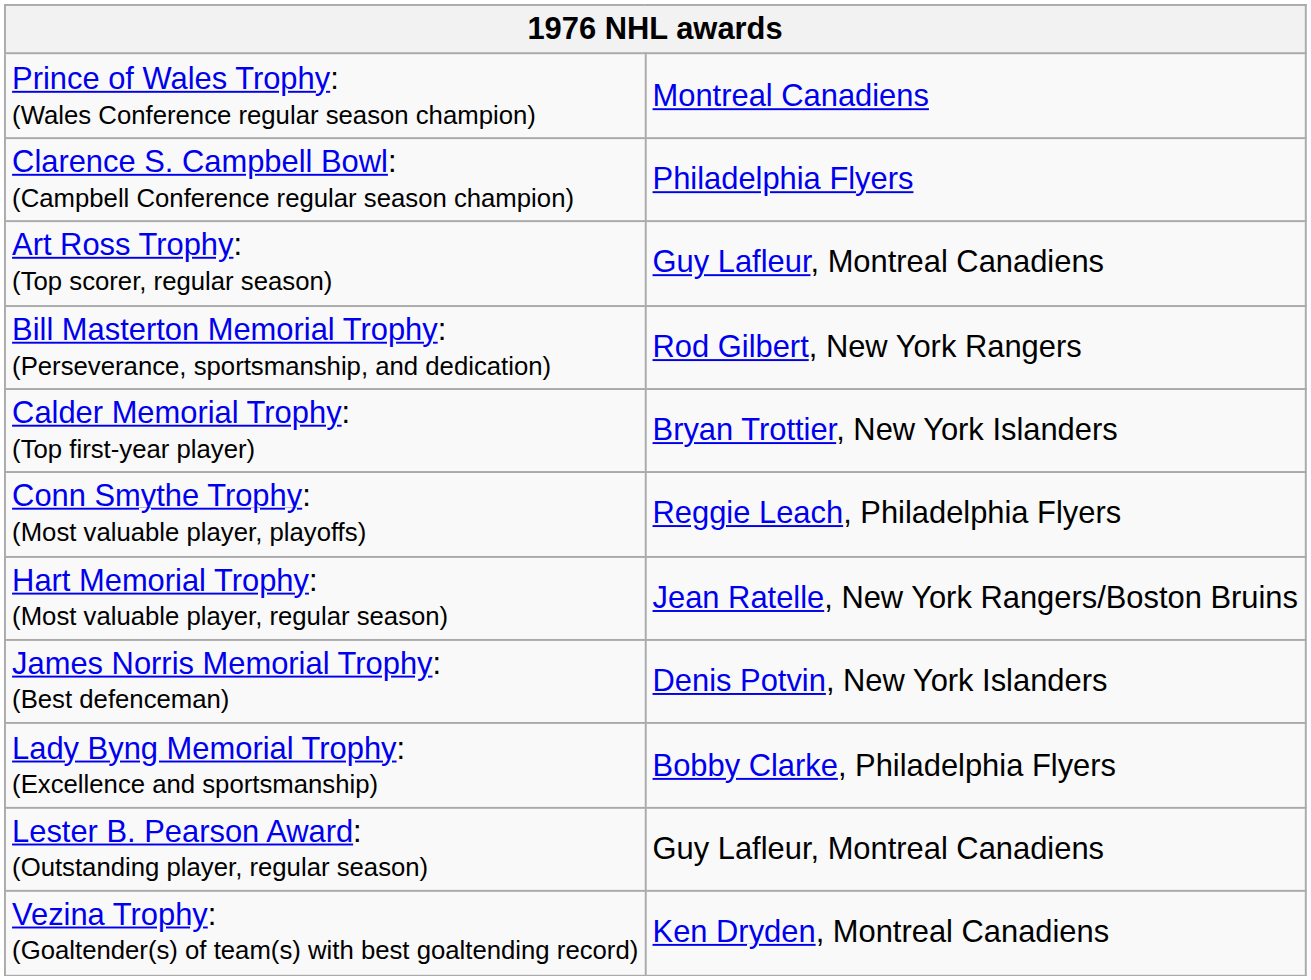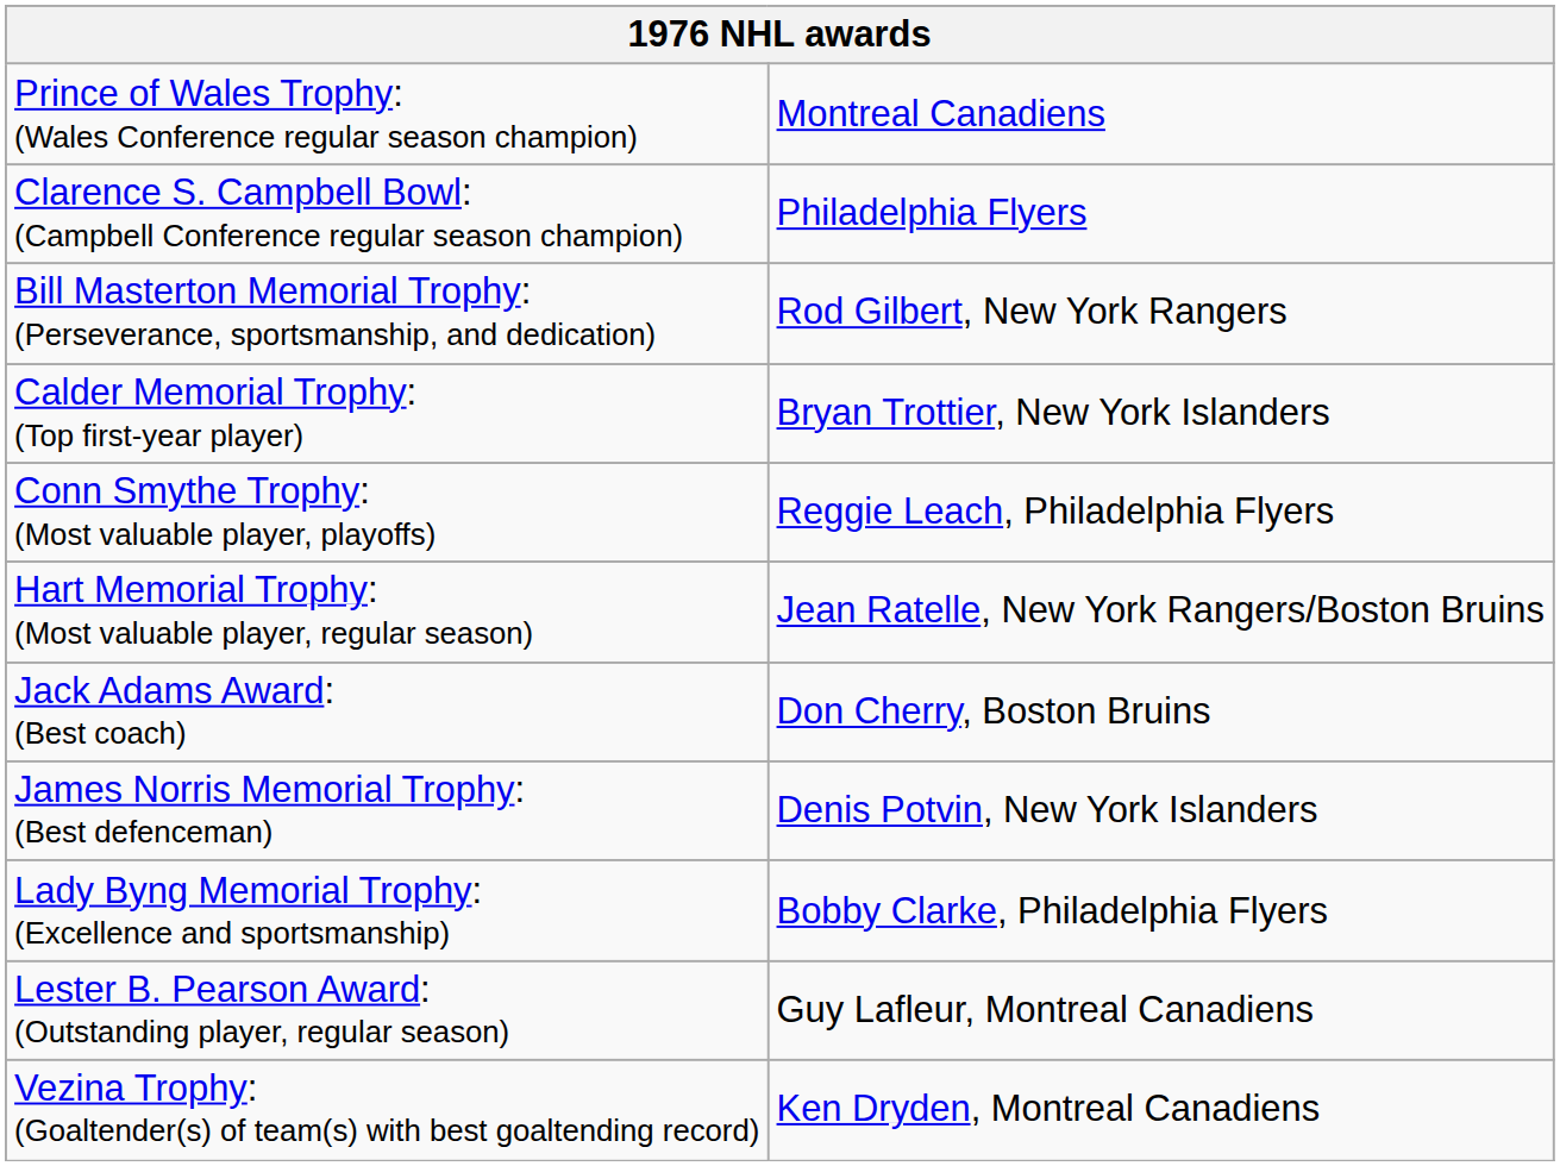 <table class="wikitable">
 <tr>
 <th bgcolor="#DDDDDD" colspan="2">1976 NHL awards</th>
 </tr>
 <tr>
 <td><a href='#'>Prince of Wales Trophy</a>:<br><small>(Wales Conference regular season champion)</small></td>
 <td><a href='#'>Montreal Canadiens</a></td>
 </tr>
 <tr>
 <td><a href='#'>Clarence S. Campbell Bowl</a>:<br><small>(Campbell Conference regular season champion)</small></td>
 <td><a href='#'>Philadelphia Flyers</a></td>
-</tr>
-<tr>
-<td><a href='#'>Art Ross Trophy</a>:<br><small>(Top scorer, regular season)</small></td>
-<td><a href='#'>Guy Lafleur</a>, Montreal Canadiens</td>
 </tr>
 <tr>
 <td><a href='#'>Bill Masterton Memorial Trophy</a>:<br><small>(Perseverance, sportsmanship, and dedication)</small></td>
 <td><a href='#'>Rod Gilbert</a>, New York Rangers</td>
 </tr>
 <tr>
 <td><a href='#'>Calder Memorial Trophy</a>:<br><small>(Top first-year player)</small></td>
 <td><a href='#'>Bryan Trottier</a>, New York Islanders</td>
 </tr>
 <tr>
 <td><a href='#'>Conn Smythe Trophy</a>:<br><small>(Most valuable player, playoffs)</small></td>
 <td><a href='#'>Reggie Leach</a>, Philadelphia Flyers</td>
 </tr>
 <tr>
 <td><a href='#'>Hart Memorial Trophy</a>:<br><small>(Most valuable player, regular season)</small></td>
 <td><a href='#'>Jean Ratelle</a>, New York Rangers/Boston Bruins</td>
 </tr>
 <tr>
+<td><a href='#'>Jack Adams Award</a>:<br><small>(Best coach)</small></td>
+<td><a href='#'>Don Cherry</a>, Boston Bruins</td>
+</tr>
+<tr>
 <td><a href='#'>James Norris Memorial Trophy</a>:<br><small>(Best defenceman)</small></td>
 <td><a href='#'>Denis Potvin</a>, New York Islanders</td>
 </tr>
 <tr>
 <td><a href='#'>Lady Byng Memorial Trophy</a>:<br><small>(Excellence and sportsmanship)</small></td>
 <td><a href='#'>Bobby Clarke</a>, Philadelphia Flyers</td>
 </tr>
 <tr>
 <td><a href='#'>Lester B. Pearson Award</a>:<br><small>(Outstanding player, regular season)</small></td>
 <td>Guy Lafleur, Montreal Canadiens</td>
 </tr>
 <tr>
 <td><a href='#'>Vezina Trophy</a>:<br><small>(Goaltender(s) of team(s) with best goaltending record)</small></td>
 <td><a href='#'>Ken Dryden</a>, Montreal Canadiens</td>
 </tr>
 </table>
